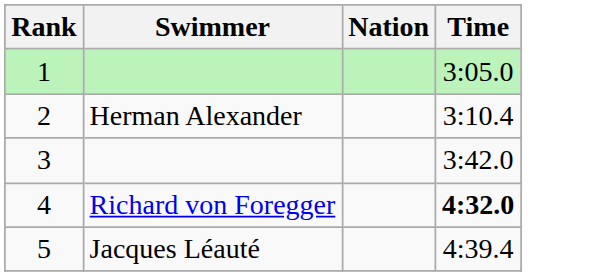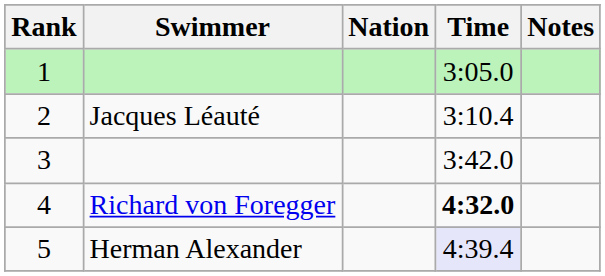 <table class="wikitable sortable" style="text-align:center">
 <tr>
 <th>Rank</th>
 <th>Swimmer</th>
 <th>Nation</th>
 <th>Time</th>
+<th>Notes</th>
 </tr>
 <tr style="background:#bbf3bb;">
 <td>1</td>
 <td align=left></td>
 <td align=left></td>
 <td>3:05.0</td>
+<td></td>
 </tr>
 <tr>
 <td>2</td>
-<td align=left>Herman Alexander</td>
+<td align=left data-sort-value="Léauté, Jacques">Jacques Léauté</td>
 <td align=left></td>
 <td>3:10.4</td>
+<td></td>
 </tr>
 <tr>
 <td>3</td>
 <td align=left></td>
 <td align=left></td>
 <td>3:42.0</td>
+<td></td>
 </tr>
 <tr>
 <td>4</td>
 <td align=left data-sort-value="Foregger, Richard von"><a href='#'>Richard von Foregger</a></td>
 <td align=left></td>
 <td><strong>4:32.0</strong></td>
+<td></td>
 </tr>
 <tr>
 <td>5</td>
-<td align=left data-sort-value="Léauté, Jacques">Jacques Léauté</td>
+<td align=left>Herman Alexander</td>
 <td align=left></td>
-<td>4:39.4</td>
+<td style="background: lavender;">4:39.4</td>
+<td></td>
 </tr>
 </table>
